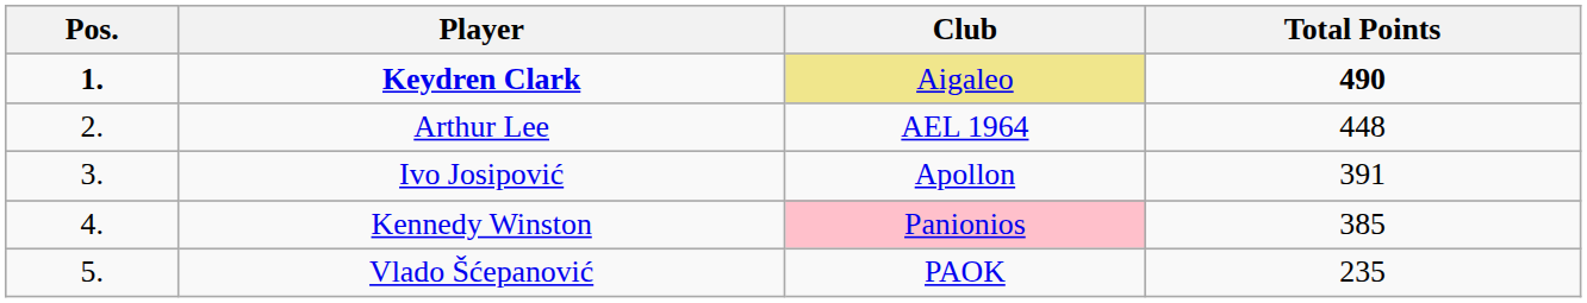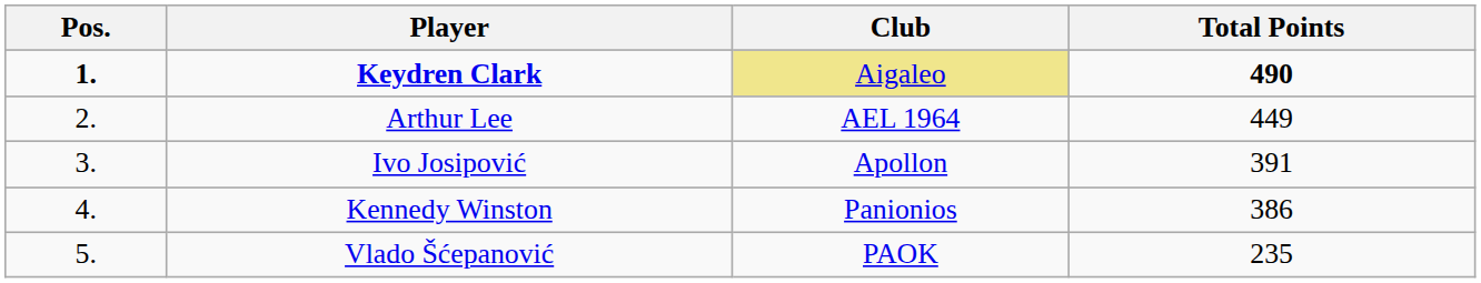 <table class="wikitable" style="text-align: center;" width="65%">
 <tr>
 <th>Pos.</th>
 <th>Player</th>
 <th>Club</th>
 <th>Total Points</th>
 </tr>
 <tr>
 <td align="center"><strong>1.</strong></td>
 <td> <strong><a href='#'>Keydren Clark</a></strong></td>
 <td style="background: khaki;"><a href='#'>Aigaleo</a></td>
 <td align="center"><strong>490</strong></td>
 </tr>
 <tr>
 <td align="center">2.</td>
 <td> <a href='#'>Arthur Lee</a></td>
 <td><a href='#'>AEL 1964</a></td>
-<td align="center">448</td>
+<td align="center">449</td>
 </tr>
 <tr>
 <td align="center">3.</td>
 <td> <a href='#'>Ivo Josipović</a></td>
 <td><a href='#'>Apollon</a></td>
 <td align="center">391</td>
 </tr>
 <tr>
 <td align="center">4.</td>
 <td> <a href='#'>Kennedy Winston</a></td>
-<td style="background: pink;"><a href='#'>Panionios</a></td>
-<td align="center">385</td>
+<td><a href='#'>Panionios</a></td>
+<td align="center">386</td>
 </tr>
 <tr>
 <td align="center">5.</td>
 <td> <a href='#'>Vlado Šćepanović</a></td>
 <td><a href='#'>PAOK</a></td>
 <td align="center">235</td>
 </tr>
 </table>
